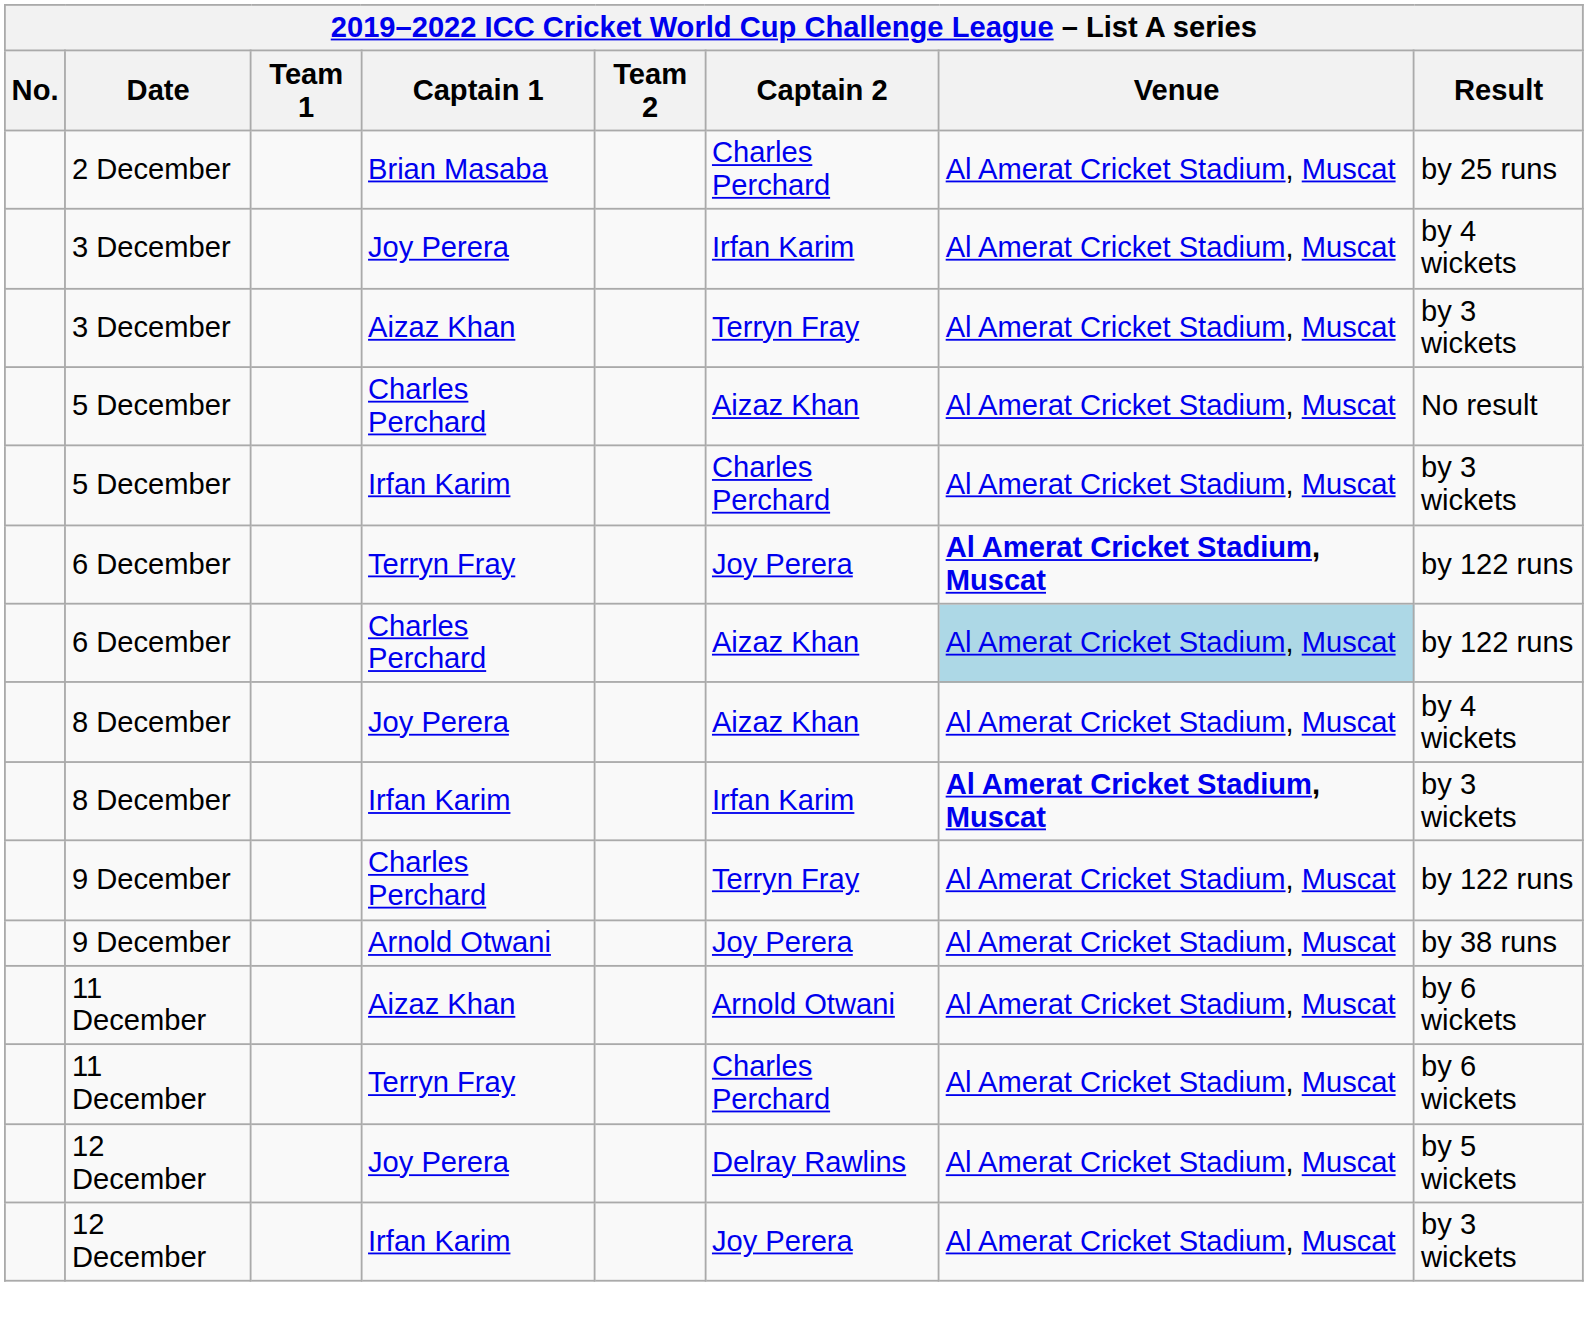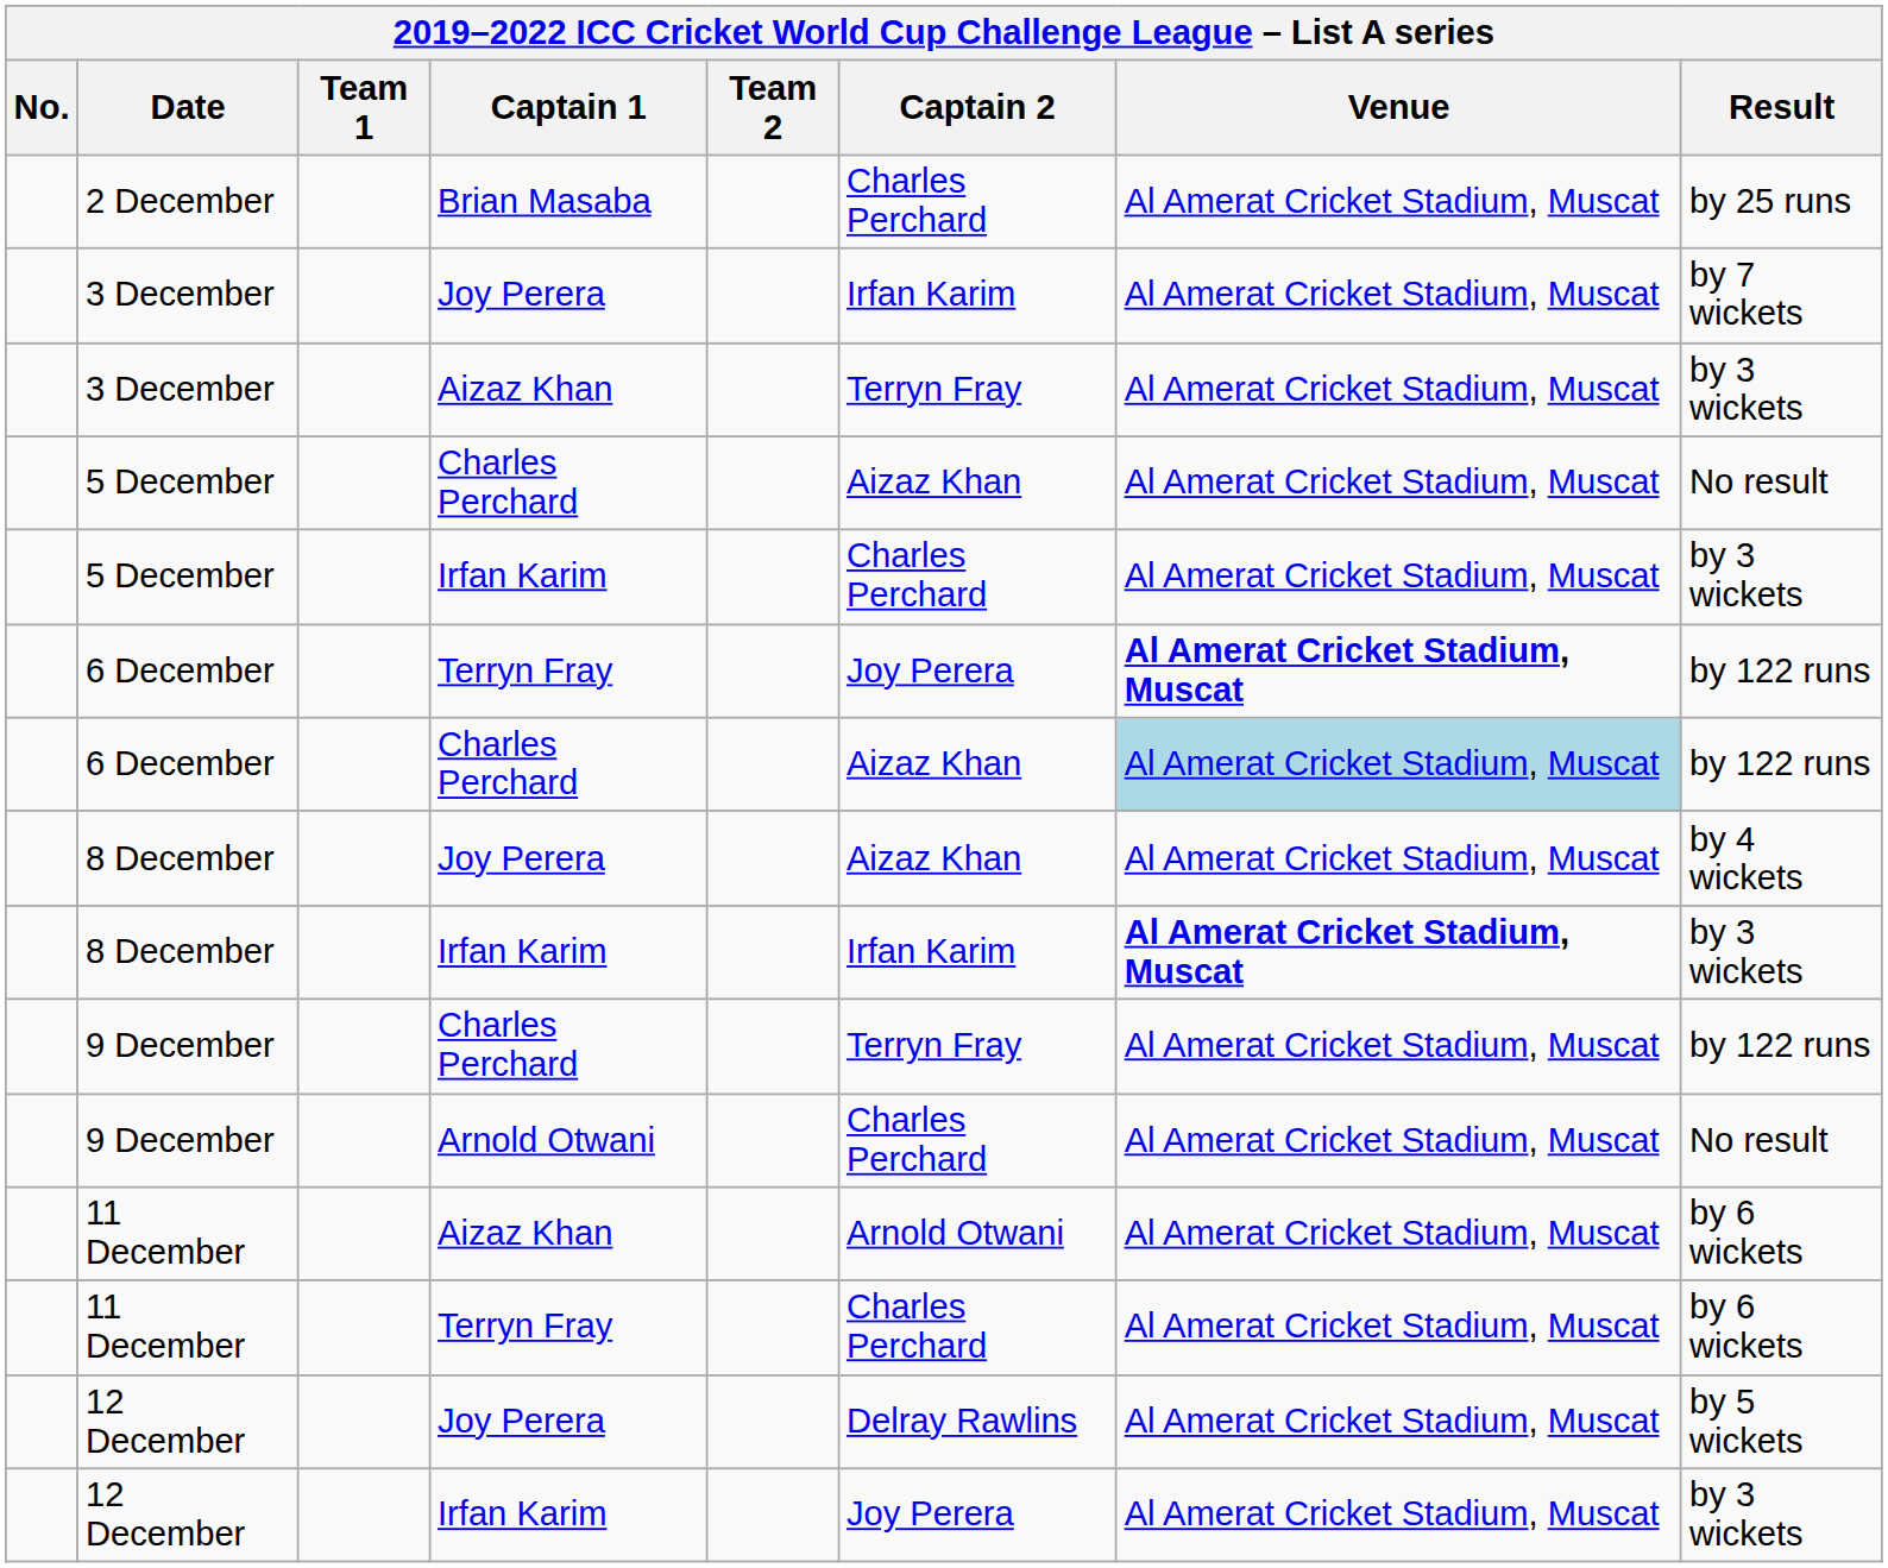 <table class="wikitable">
 <tr>
 <th colspan="9"><a href='#'>2019–2022 ICC Cricket World Cup Challenge League</a> – List A series</th>
 </tr>
 <tr>
 <th>No.</th>
 <th>Date</th>
 <th>Team 1</th>
 <th>Captain 1</th>
 <th>Team 2</th>
 <th>Captain 2</th>
 <th>Venue</th>
 <th>Result</th>
 </tr>
 <tr>
 <td></td>
 <td>2 December</td>
 <td></td>
 <td><a href='#'>Brian Masaba</a></td>
 <td></td>
 <td><a href='#'>Charles Perchard</a></td>
 <td><a href='#'>Al Amerat Cricket Stadium</a>, <a href='#'>Muscat</a></td>
 <td> by 25 runs</td>
 </tr>
 <tr>
 <td></td>
 <td>3 December</td>
 <td></td>
 <td><a href='#'>Joy Perera</a></td>
 <td></td>
 <td><a href='#'>Irfan Karim</a></td>
 <td><a href='#'>Al Amerat Cricket Stadium</a>, <a href='#'>Muscat</a></td>
-<td> by 4 wickets</td>
+<td> by 7 wickets</td>
 </tr>
 <tr>
 <td></td>
 <td>3 December</td>
 <td></td>
 <td><a href='#'>Aizaz Khan</a></td>
 <td></td>
 <td><a href='#'>Terryn Fray</a></td>
 <td><a href='#'>Al Amerat Cricket Stadium</a>, <a href='#'>Muscat</a></td>
 <td> by 3 wickets</td>
 </tr>
 <tr>
 <td></td>
 <td>5 December</td>
 <td></td>
 <td><a href='#'>Charles Perchard</a></td>
 <td></td>
 <td><a href='#'>Aizaz Khan</a></td>
 <td><a href='#'>Al Amerat Cricket Stadium</a>, <a href='#'>Muscat</a></td>
 <td>No result</td>
 </tr>
 <tr>
 <td></td>
 <td>5 December</td>
 <td></td>
 <td><a href='#'>Irfan Karim</a></td>
 <td></td>
 <td><a href='#'>Charles Perchard</a></td>
 <td><a href='#'>Al Amerat Cricket Stadium</a>, <a href='#'>Muscat</a></td>
 <td> by 3 wickets</td>
 </tr>
 <tr>
 <td></td>
 <td>6 December</td>
 <td></td>
 <td><a href='#'>Terryn Fray</a></td>
 <td></td>
 <td><a href='#'>Joy Perera</a></td>
 <td><strong><a href='#'>Al Amerat Cricket Stadium</a>, <a href='#'>Muscat</a></strong></td>
 <td> by 122 runs</td>
 </tr>
 <tr>
 <td></td>
 <td>6 December</td>
 <td></td>
 <td><a href='#'>Charles Perchard</a></td>
 <td></td>
 <td><a href='#'>Aizaz Khan</a></td>
 <td style="background: lightblue;"><a href='#'>Al Amerat Cricket Stadium</a>, <a href='#'>Muscat</a></td>
 <td> by 122 runs</td>
 </tr>
 <tr>
 <td></td>
 <td>8 December</td>
 <td></td>
 <td><a href='#'>Joy Perera</a></td>
 <td></td>
 <td><a href='#'>Aizaz Khan</a></td>
 <td><a href='#'>Al Amerat Cricket Stadium</a>, <a href='#'>Muscat</a></td>
 <td> by 4 wickets</td>
 </tr>
 <tr>
 <td></td>
 <td>8 December</td>
 <td></td>
 <td><a href='#'>Irfan Karim</a></td>
 <td></td>
 <td><a href='#'>Irfan Karim</a></td>
 <td><strong><a href='#'>Al Amerat Cricket Stadium</a>, <a href='#'>Muscat</a></strong></td>
 <td> by 3 wickets</td>
 </tr>
 <tr>
 <td></td>
 <td>9 December</td>
 <td></td>
 <td><a href='#'>Charles Perchard</a></td>
 <td></td>
 <td><a href='#'>Terryn Fray</a></td>
 <td><a href='#'>Al Amerat Cricket Stadium</a>, <a href='#'>Muscat</a></td>
 <td> by 122 runs</td>
 </tr>
 <tr>
 <td></td>
 <td>9 December</td>
 <td></td>
 <td><a href='#'>Arnold Otwani</a></td>
 <td></td>
-<td><a href='#'>Joy Perera</a></td>
+<td><a href='#'>Charles Perchard</a></td>
 <td><a href='#'>Al Amerat Cricket Stadium</a>, <a href='#'>Muscat</a></td>
-<td> by 38 runs</td>
+<td>No result</td>
 </tr>
 <tr>
 <td></td>
 <td>11 December</td>
 <td></td>
 <td><a href='#'>Aizaz Khan</a></td>
 <td></td>
 <td><a href='#'>Arnold Otwani</a></td>
 <td><a href='#'>Al Amerat Cricket Stadium</a>, <a href='#'>Muscat</a></td>
 <td> by 6 wickets</td>
 </tr>
 <tr>
 <td></td>
 <td>11 December</td>
 <td></td>
 <td><a href='#'>Terryn Fray</a></td>
 <td></td>
 <td><a href='#'>Charles Perchard</a></td>
 <td><a href='#'>Al Amerat Cricket Stadium</a>, <a href='#'>Muscat</a></td>
 <td> by 6 wickets</td>
 </tr>
 <tr>
 <td></td>
 <td>12 December</td>
 <td></td>
 <td><a href='#'>Joy Perera</a></td>
 <td></td>
 <td><a href='#'>Delray Rawlins</a></td>
 <td><a href='#'>Al Amerat Cricket Stadium</a>, <a href='#'>Muscat</a></td>
 <td> by 5 wickets</td>
 </tr>
 <tr>
 <td></td>
 <td>12 December</td>
 <td></td>
 <td><a href='#'>Irfan Karim</a></td>
 <td></td>
 <td><a href='#'>Joy Perera</a></td>
 <td><a href='#'>Al Amerat Cricket Stadium</a>, <a href='#'>Muscat</a></td>
 <td> by 3 wickets</td>
 </tr>
 </table>
